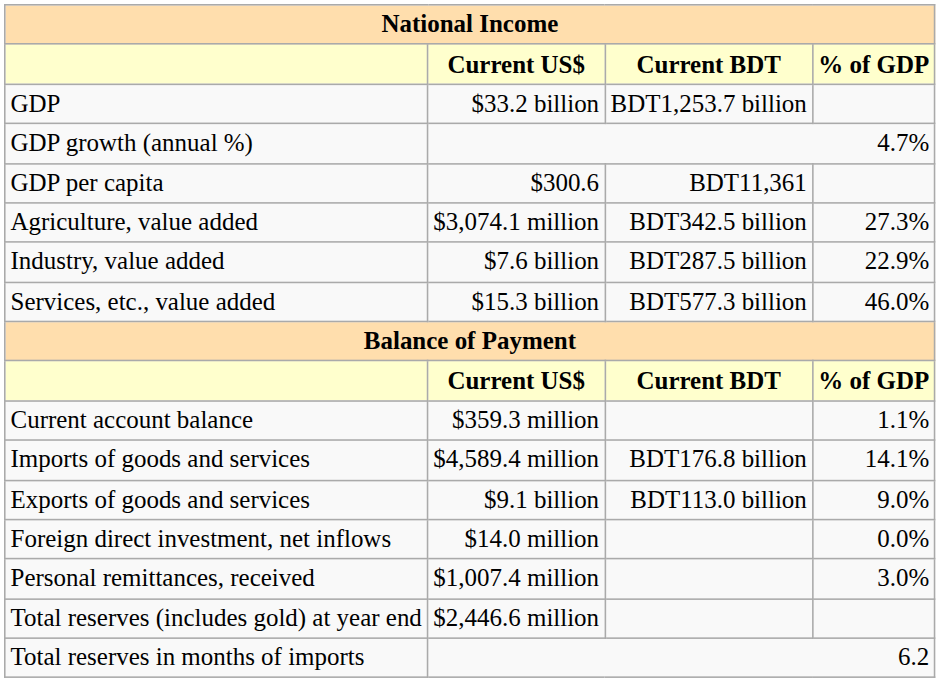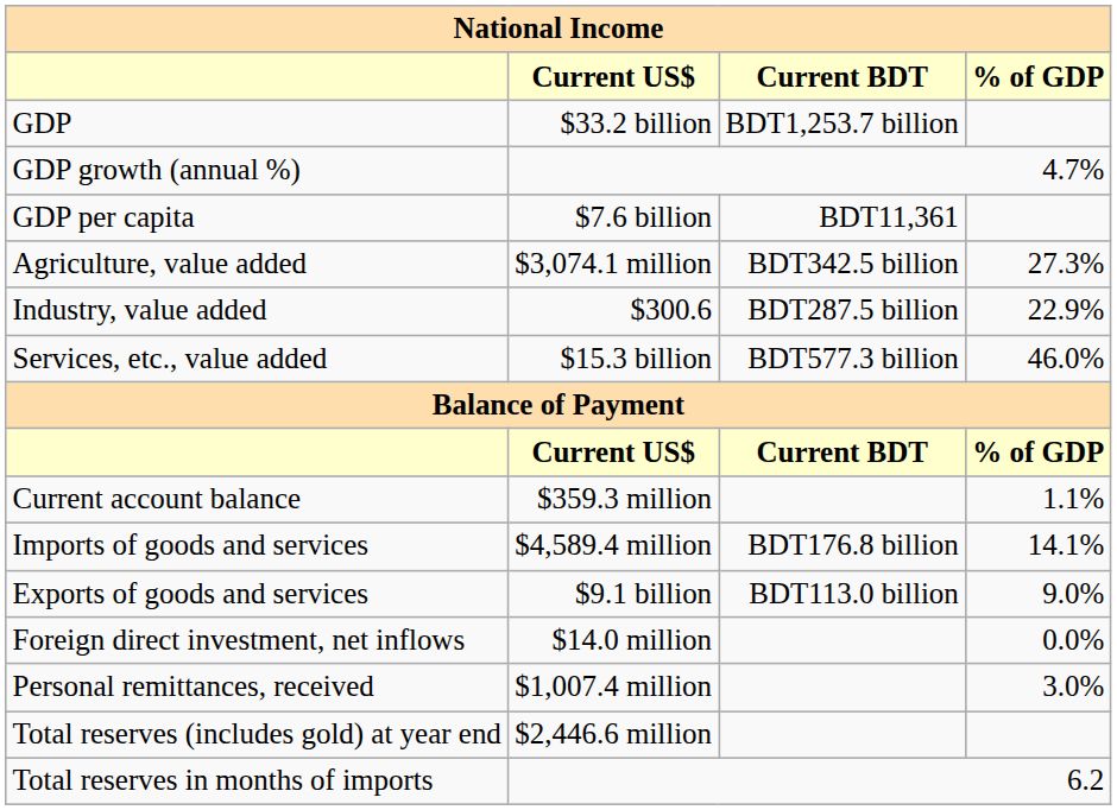 <table class="wikitable">
 <tr>
 <th colspan="4" style="background: #ffdead;">National Income</th>
 </tr>
 <tr>
 <th style="background: #ffffcd;"></th>
 <th style="background: #ffffcd;">Current US$</th>
 <th style="background: #ffffcd;">Current BDT</th>
 <th style="background: #ffffcd;">% of GDP</th>
 </tr>
 <tr>
 <td>GDP</td>
 <td style="text-align: right;">$33.2 billion</td>
 <td style="text-align: right;">BDT1,253.7 billion</td>
 <td style="text-align: right;"></td>
 </tr>
 <tr>
 <td>GDP growth (annual %)</td>
 <td colspan="3"  style="text-align: right;">4.7%</td>
 </tr>
 <tr>
 <td>GDP per capita</td>
-<td style="text-align: right;">$300.6</td>
+<td style="text-align: right;">$7.6 billion</td>
 <td style="text-align: right;">BDT11,361</td>
 <td style="text-align: right;"></td>
 </tr>
 <tr>
 <td>Agriculture, value added</td>
 <td style="text-align: right;">$3,074.1 million</td>
 <td style="text-align: right;">BDT342.5 billion</td>
 <td style="text-align: right;">27.3%</td>
 </tr>
 <tr>
 <td>Industry, value added</td>
-<td style="text-align: right;">$7.6 billion</td>
+<td style="text-align: right;">$300.6</td>
 <td style="text-align: right;">BDT287.5 billion</td>
 <td style="text-align: right;">22.9%</td>
 </tr>
 <tr>
 <td>Services, etc., value added</td>
 <td style="text-align: right;">$15.3 billion</td>
 <td style="text-align: right;">BDT577.3 billion</td>
 <td style="text-align: right;">46.0%</td>
 </tr>
 <tr>
 <th colspan="4" style="background: #ffdead;">Balance of Payment</th>
 </tr>
 <tr>
 <th style="background: #ffffcd;"></th>
 <th style="background: #ffffcd;">Current US$</th>
 <th style="background: #ffffcd;">Current BDT</th>
 <th style="background: #ffffcd;">% of GDP</th>
 </tr>
 <tr>
 <td>Current account balance</td>
 <td style="text-align: right;">$359.3 million</td>
 <td style="text-align: right;"></td>
 <td style="text-align: right;">1.1%</td>
 </tr>
 <tr>
 <td>Imports of goods and services</td>
 <td style="text-align: right;">$4,589.4 million</td>
 <td style="text-align: right;">BDT176.8 billion</td>
 <td style="text-align: right;">14.1%</td>
 </tr>
 <tr>
 <td>Exports of goods and services</td>
 <td style="text-align: right;">$9.1 billion</td>
 <td style="text-align: right;">BDT113.0 billion</td>
 <td style="text-align: right;">9.0%</td>
 </tr>
 <tr>
 <td>Foreign direct investment, net inflows</td>
 <td style="text-align: right;">$14.0 million</td>
 <td style="text-align: right;"></td>
 <td style="text-align: right;">0.0%</td>
 </tr>
 <tr>
 <td>Personal remittances, received</td>
 <td style="text-align: right;">$1,007.4 million</td>
 <td style="text-align: right;"></td>
 <td style="text-align: right;">3.0%</td>
 </tr>
 <tr>
 <td>Total reserves (includes gold) at year end</td>
 <td style="text-align: right;">$2,446.6 million</td>
 <td style="text-align: right;"></td>
 <td style="text-align: right;"></td>
 </tr>
 <tr>
 <td>Total reserves in months of imports</td>
 <td colspan="3"  style="text-align: right;">6.2</td>
 </tr>
 </table>
